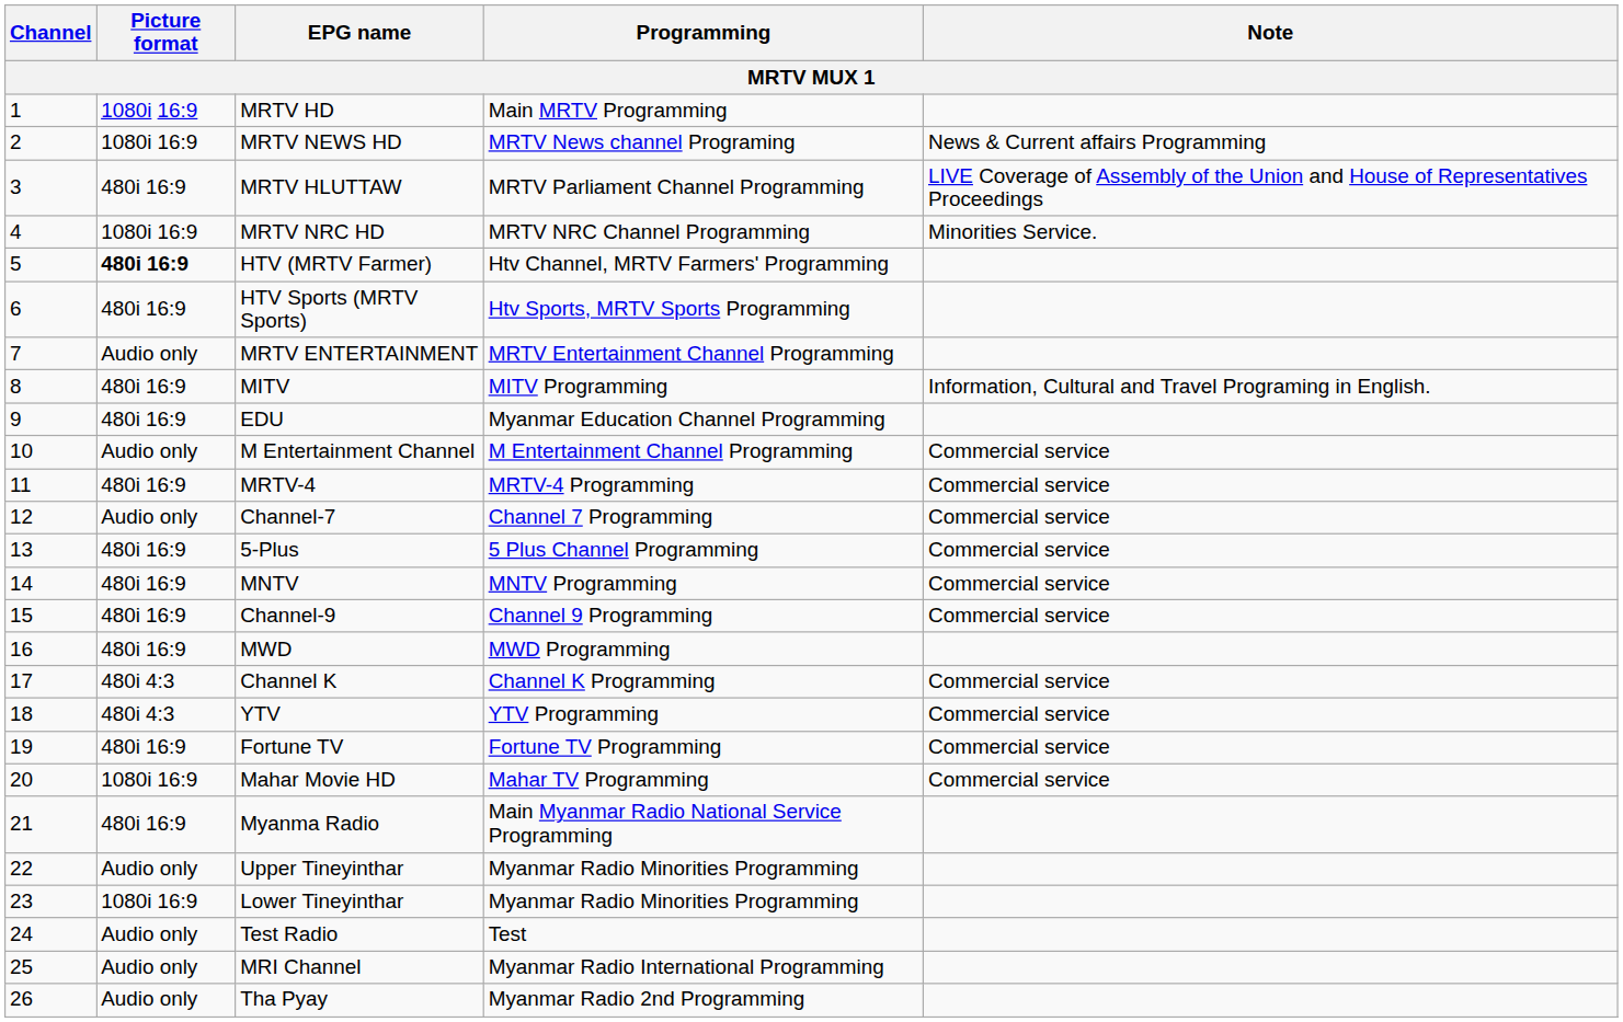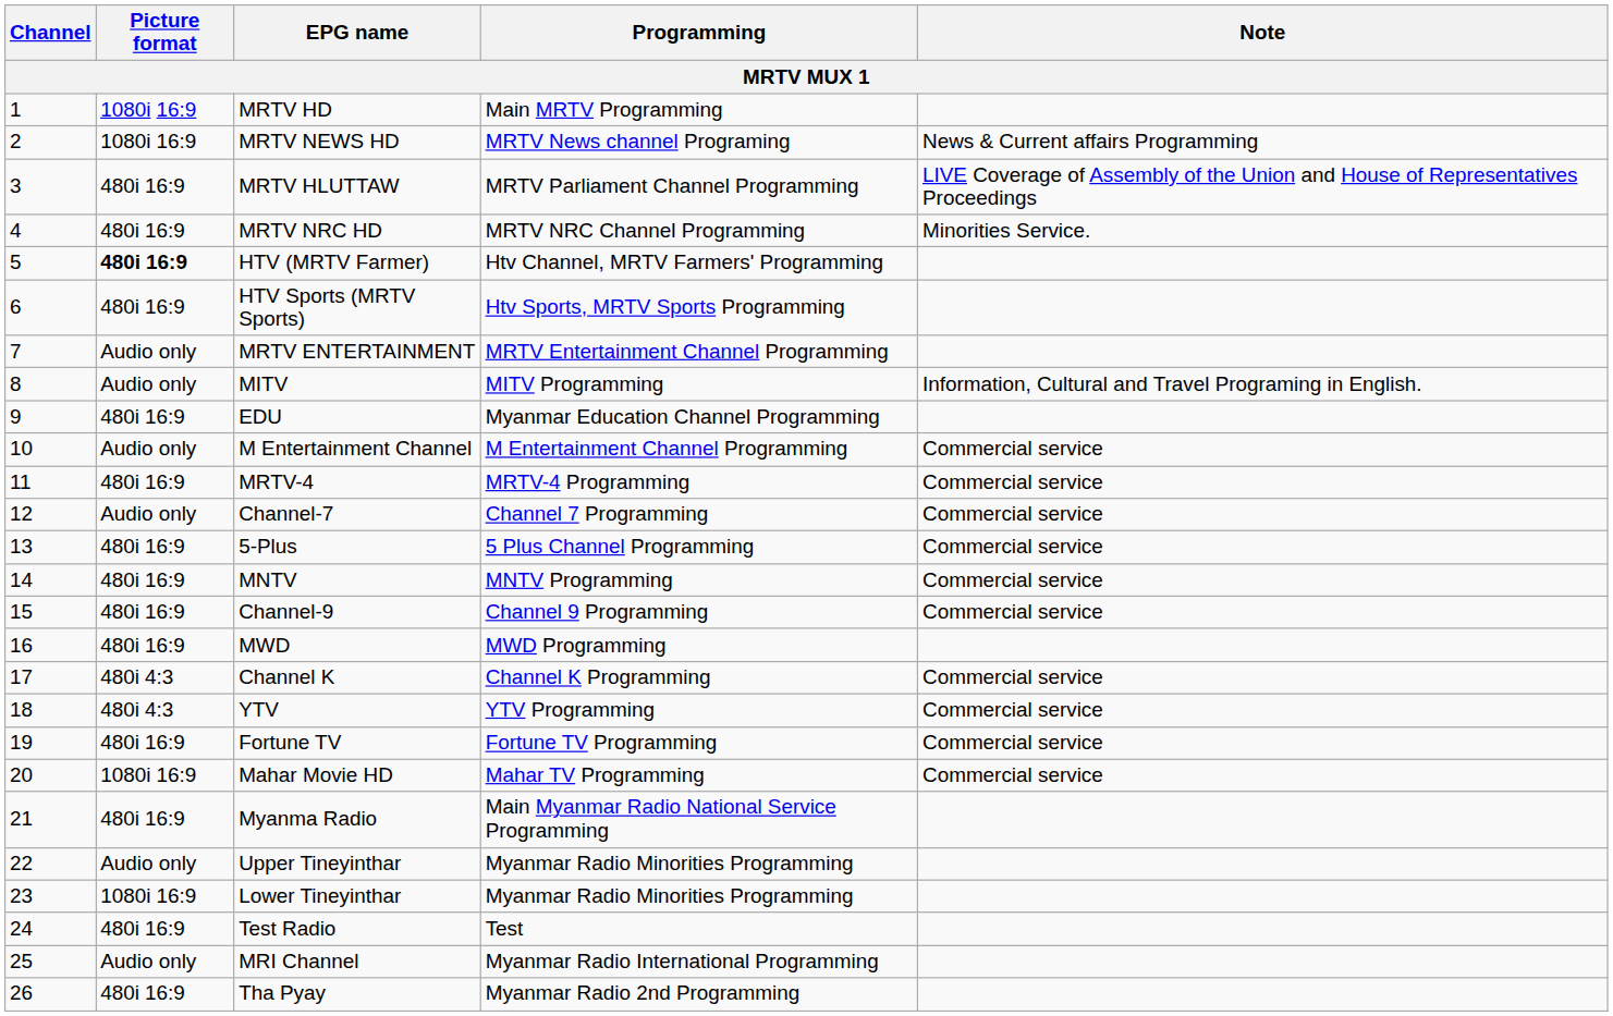 <table class="wikitable">
 <tr>
 <th><a href='#'>Channel</a></th>
 <th><a href='#'>Picture format</a></th>
 <th>EPG name</th>
 <th>Programming</th>
 <th>Note</th>
 </tr>
 <tr>
 <th colspan=5><strong>MRTV MUX 1</strong></th>
 </tr>
 <tr>
 <td>1</td>
 <td><a href='#'>1080i</a> <a href='#'>16:9</a></td>
 <td>MRTV HD</td>
 <td>Main <a href='#'>MRTV</a> Programming</td>
 <td></td>
 </tr>
 <tr>
 <td>2</td>
 <td>1080i 16:9</td>
 <td>MRTV NEWS HD</td>
 <td><a href='#'>MRTV News channel</a> Programing</td>
 <td>News & Current affairs Programming</td>
 </tr>
 <tr>
 <td>3</td>
 <td>480i 16:9</td>
 <td>MRTV HLUTTAW</td>
 <td>MRTV Parliament Channel Programming</td>
 <td><a href='#'>LIVE</a> Coverage of <a href='#'>Assembly of the Union</a> and <a href='#'>House of Representatives</a> Proceedings</td>
 </tr>
 <tr>
 <td>4</td>
-<td>1080i 16:9</td>
+<td>480i 16:9</td>
 <td>MRTV NRC HD</td>
 <td>MRTV NRC Channel Programming</td>
 <td>Minorities Service.</td>
 </tr>
 <tr>
 <td>5</td>
 <td><strong>480i 16:9</strong></td>
 <td>HTV (MRTV Farmer)</td>
 <td>Htv Channel, MRTV Farmers' Programming</td>
 <td></td>
 </tr>
 <tr>
 <td>6</td>
 <td>480i 16:9</td>
 <td>HTV Sports (MRTV Sports)</td>
 <td><a href='#'>Htv Sports, MRTV Sports</a> Programming</td>
 <td></td>
 </tr>
 <tr>
 <td>7</td>
 <td>Audio only</td>
 <td>MRTV ENTERTAINMENT</td>
 <td><a href='#'>MRTV Entertainment Channel</a> Programming</td>
 <td></td>
 </tr>
 <tr>
 <td>8</td>
-<td>480i 16:9</td>
+<td>Audio only</td>
 <td>MITV</td>
 <td><a href='#'>MITV</a> Programming</td>
 <td>Information, Cultural and Travel Programing in English.</td>
 </tr>
 <tr>
 <td>9</td>
 <td>480i 16:9</td>
 <td>EDU</td>
 <td>Myanmar Education Channel Programming</td>
 <td></td>
 </tr>
 <tr>
 <td>10</td>
 <td>Audio only</td>
 <td>M Entertainment Channel</td>
 <td><a href='#'>M Entertainment Channel</a> Programming</td>
 <td>Commercial service</td>
 </tr>
 <tr>
 <td>11</td>
 <td>480i 16:9</td>
 <td>MRTV-4</td>
 <td><a href='#'>MRTV-4</a> Programming</td>
 <td>Commercial service</td>
 </tr>
 <tr>
 <td>12</td>
 <td>Audio only</td>
 <td>Channel-7</td>
 <td><a href='#'>Channel 7</a> Programming</td>
 <td>Commercial service</td>
 </tr>
 <tr>
 <td>13</td>
 <td>480i 16:9</td>
 <td>5-Plus</td>
 <td><a href='#'>5 Plus Channel</a> Programming</td>
 <td>Commercial service</td>
 </tr>
 <tr>
 <td>14</td>
 <td>480i 16:9</td>
 <td>MNTV</td>
 <td><a href='#'>MNTV</a> Programming</td>
 <td>Commercial service</td>
 </tr>
 <tr>
 <td>15</td>
 <td>480i 16:9</td>
 <td>Channel-9</td>
 <td><a href='#'>Channel 9</a> Programming</td>
 <td>Commercial service</td>
 </tr>
 <tr>
 <td>16</td>
 <td>480i 16:9</td>
 <td>MWD</td>
 <td><a href='#'>MWD</a> Programming</td>
 <td></td>
 </tr>
 <tr>
 <td>17</td>
 <td>480i 4:3</td>
 <td>Channel K</td>
 <td><a href='#'>Channel K</a> Programming</td>
 <td>Commercial service</td>
 </tr>
 <tr>
 <td>18</td>
 <td>480i 4:3</td>
 <td>YTV</td>
 <td><a href='#'>YTV</a> Programming</td>
 <td>Commercial service</td>
 </tr>
 <tr>
 <td>19</td>
 <td>480i 16:9</td>
 <td>Fortune TV</td>
 <td><a href='#'>Fortune TV</a> Programming</td>
 <td>Commercial service</td>
 </tr>
 <tr>
 <td>20</td>
 <td>1080i 16:9</td>
 <td>Mahar Movie HD</td>
 <td><a href='#'>Mahar TV</a> Programming</td>
 <td>Commercial service</td>
 </tr>
 <tr>
 <td>21</td>
 <td>480i 16:9</td>
 <td>Myanma Radio</td>
 <td>Main <a href='#'>Myanmar Radio National Service</a> Programming</td>
 <td></td>
 </tr>
 <tr>
 <td>22</td>
 <td>Audio only</td>
 <td>Upper Tineyinthar</td>
 <td>Myanmar Radio Minorities Programming</td>
 <td></td>
 </tr>
 <tr>
 <td>23</td>
 <td>1080i 16:9</td>
 <td>Lower Tineyinthar</td>
 <td>Myanmar Radio Minorities Programming</td>
 <td></td>
 </tr>
 <tr>
 <td>24</td>
-<td>Audio only</td>
+<td>480i 16:9</td>
 <td>Test Radio</td>
 <td>Test</td>
 <td></td>
 </tr>
 <tr>
 <td>25</td>
 <td>Audio only</td>
 <td>MRI Channel</td>
 <td>Myanmar Radio International Programming</td>
 <td></td>
 </tr>
 <tr>
 <td>26</td>
-<td>Audio only</td>
+<td>480i 16:9</td>
 <td>Tha Pyay</td>
 <td>Myanmar Radio 2nd Programming</td>
 <td></td>
 </tr>
 <tr>
 </tr>
 </table>
